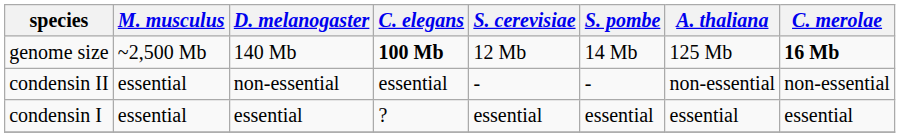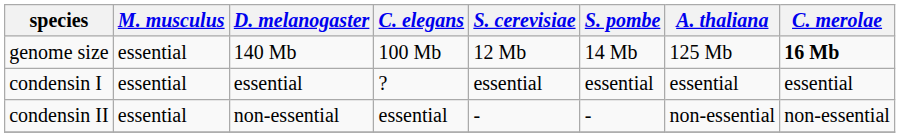 <table class="wikitable">
 <tr>
 <th>species</th>
 <th><em><a href='#'>M. musculus</a></em></th>
 <th><em><a href='#'>D. melanogaster</a></em></th>
 <th><em><a href='#'>C. elegans</a></em></th>
 <th><em><a href='#'>S. cerevisiae</a></em></th>
 <th><em><a href='#'>S. pombe</a></em></th>
 <th><em><a href='#'>A. thaliana</a></em></th>
 <th><em><a href='#'>C. merolae</a></em></th>
 </tr>
 <tr>
 <td>genome size</td>
-<td>~2,500 Mb</td>
+<td>essential</td>
 <td>140 Mb</td>
-<td><strong>100 Mb</strong></td>
+<td>100 Mb</td>
 <td>12 Mb</td>
 <td>14 Mb</td>
 <td>125 Mb</td>
 <td><strong>16 Mb</strong></td>
+</tr>
+<tr>
+<td>condensin I</td>
+<td>essential</td>
+<td>essential</td>
+<td>?</td>
+<td>essential</td>
+<td>essential</td>
+<td>essential</td>
+<td>essential</td>
 </tr>
 <tr>
 <td>condensin II</td>
 <td>essential</td>
 <td>non-essential</td>
 <td>essential</td>
 <td>-</td>
 <td>-</td>
 <td>non-essential</td>
 <td>non-essential</td>
 </tr>
 <tr>
-<td>condensin I</td>
-<td>essential</td>
-<td>essential</td>
-<td>?</td>
-<td>essential</td>
-<td>essential</td>
-<td>essential</td>
-<td>essential</td>
-</tr>
-<tr>
 </tr>
 </table>
